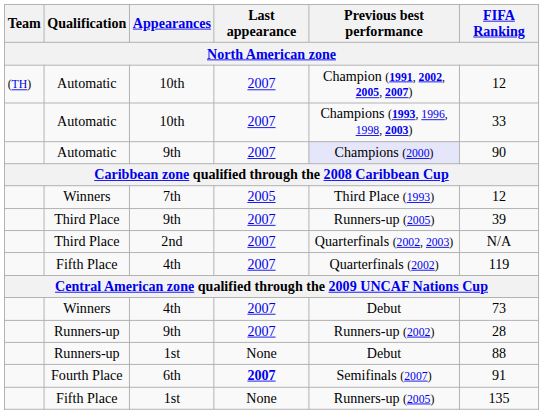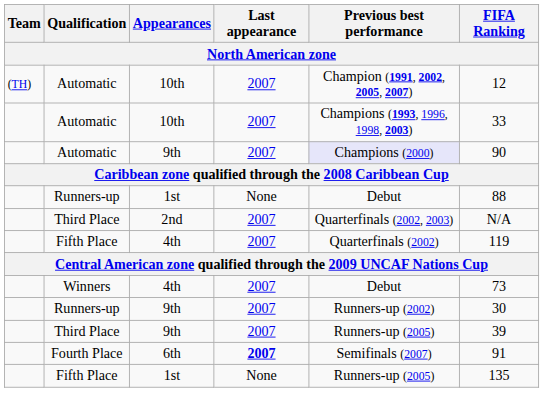 <table class="wikitable">
 <tr>
 <th style=>Team</th>
 <th style=>Qualification</th>
 <th style=><a href='#'>Appearances</a></th>
 <th style=>Last appearance</th>
 <th style=>Previous best performance</th>
 <th style=><a href='#'>FIFA Ranking</a></th>
 </tr>
 <tr>
 <th colspan=6><a href='#'>North American zone</a></th>
 </tr>
 <tr>
 <td align=> <small>(<a href='#'>TH</a>)</small></td>
 <td align=center>Automatic</td>
 <td align=center>10th</td>
 <td align=center><a href='#'>2007</a></td>
 <td align=center>Champion <small>(<strong><a href='#'>1991</a></strong>, <strong><a href='#'>2002</a></strong>, <strong><a href='#'>2005</a></strong>, <strong><a href='#'>2007</a></strong>)</small></td>
 <td align=center>12</td>
 </tr>
 <tr>
 <td align=></td>
 <td align=center>Automatic</td>
 <td align=center>10th</td>
 <td align=center><a href='#'>2007</a></td>
 <td align=center>Champions <small>(<strong><a href='#'>1993</a></strong>, <a href='#'>1996</a>, <a href='#'>1998</a>, <strong><a href='#'>2003</a></strong>)</small></td>
 <td align=center>33</td>
 </tr>
 <tr>
 <td align=></td>
 <td align=center>Automatic</td>
 <td align=center>9th</td>
 <td align=center><a href='#'>2007</a></td>
 <td align=center style="background: lavender;">Champions <small>(<a href='#'>2000</a>)</small></td>
 <td align=center>90</td>
 </tr>
 <tr>
 <th colspan=6><a href='#'>Caribbean zone</a> qualified through the <a href='#'>2008 Caribbean Cup</a></th>
 </tr>
 <tr>
 <td align=></td>
-<td align=center>Winners</td>
-<td align=center>7th</td>
-<td align=center><a href='#'>2005</a></td>
-<td align=center>Third Place <small>(<a href='#'>1993</a>)</small></td>
-<td align=center>12</td>
-</tr>
-<tr>
-<td align=></td>
-<td align=center>Third Place</td>
-<td align=center>9th</td>
-<td align=center><a href='#'>2007</a></td>
-<td align=center>Runners-up <small>(<a href='#'>2005</a>)</small></td>
-<td align=center>39</td>
+<td align=center>Runners-up</td>
+<td align=center>1st</td>
+<td align=center>None</td>
+<td align=center>Debut</td>
+<td align=center>88</td>
 </tr>
 <tr>
 <td align=></td>
 <td align=center>Third Place</td>
 <td align=center>2nd</td>
 <td align=center><a href='#'>2007</a></td>
 <td align=center>Quarterfinals <small>(<a href='#'>2002</a>, <a href='#'>2003</a>)</small></td>
 <td align=center>N/A</td>
 </tr>
 <tr>
 <td align=></td>
 <td align=center>Fifth Place</td>
 <td align=center>4th</td>
 <td align=center><a href='#'>2007</a></td>
 <td align=center>Quarterfinals <small>(<a href='#'>2002</a>)</small></td>
 <td align=center>119</td>
 </tr>
 <tr>
 <th colspan=6><a href='#'>Central American zone</a> qualified through the <a href='#'>2009 UNCAF Nations Cup</a></th>
 </tr>
 <tr>
 <td align=></td>
 <td align=center>Winners</td>
 <td align=center>4th</td>
 <td align=center><a href='#'>2007</a></td>
 <td align=center>Debut</td>
 <td align=center>73</td>
 </tr>
 <tr>
 <td align=></td>
 <td align=center>Runners-up</td>
 <td align=center>9th</td>
 <td align=center><a href='#'>2007</a></td>
 <td align=center>Runners-up <small>(<a href='#'>2002</a>)</small></td>
-<td align=center>28</td>
+<td align=center>30</td>
 </tr>
 <tr>
 <td align=></td>
-<td align=center>Runners-up</td>
-<td align=center>1st</td>
-<td align=center>None</td>
-<td align=center>Debut</td>
-<td align=center>88</td>
+<td align=center>Third Place</td>
+<td align=center>9th</td>
+<td align=center><a href='#'>2007</a></td>
+<td align=center>Runners-up <small>(<a href='#'>2005</a>)</small></td>
+<td align=center>39</td>
 </tr>
 <tr>
 <td align=></td>
 <td align=center>Fourth Place</td>
 <td align=center>6th</td>
 <td align=center><strong><a href='#'>2007</a></strong></td>
 <td align=center>Semifinals <small>(<a href='#'>2007</a>)</small></td>
 <td align=center>91</td>
 </tr>
 <tr>
 <td align=></td>
 <td align=center>Fifth Place</td>
 <td align=center>1st</td>
 <td align=center>None</td>
 <td align=center>Runners-up <small>(<a href='#'>2005</a>)</small></td>
 <td align=center>135</td>
 </tr>
 </table>
